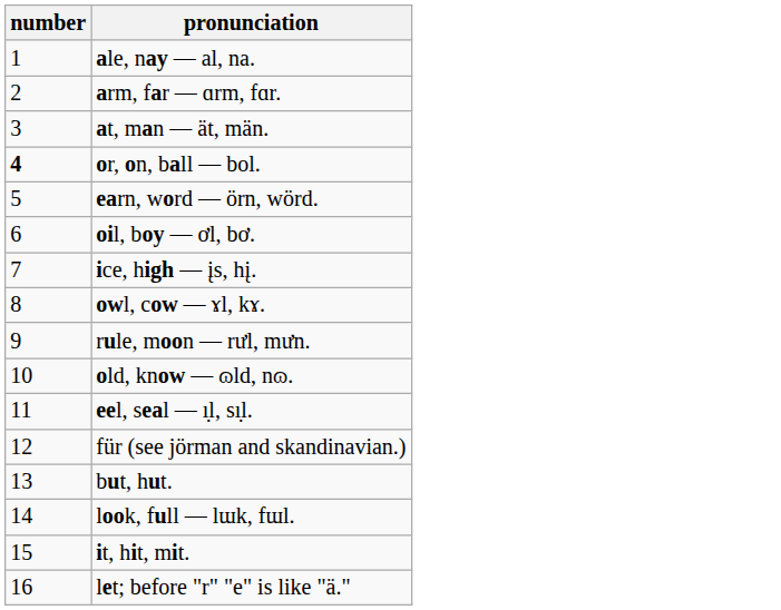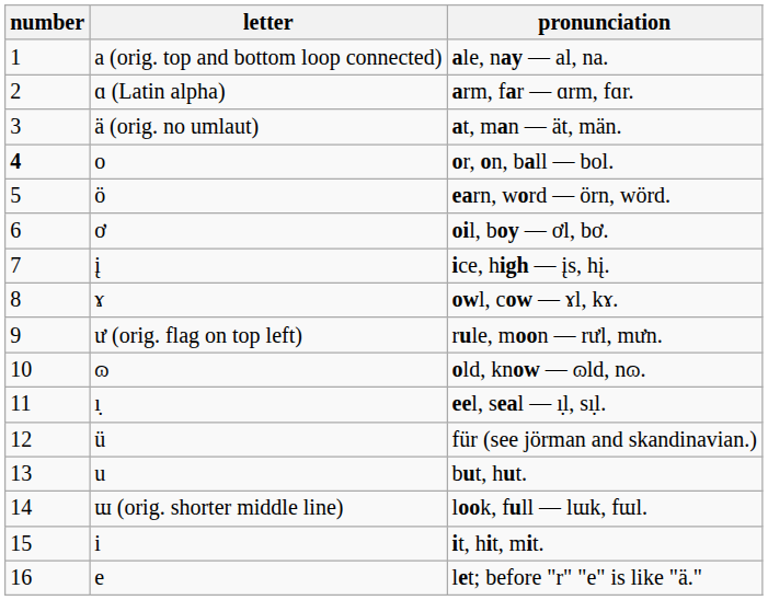 <table class="wikitable">
 <tr>
 <th>number</th>
+<th>letter</th>
 <th>pronunciation</th>
 </tr>
 <tr>
 <td>1</td>
+<td>a (orig. top and bottom loop connected)</td>
 <td><strong>a</strong>le, n<strong>ay</strong> — al, na.</td>
 </tr>
 <tr>
 <td>2</td>
+<td>ɑ (Latin alpha)</td>
 <td><strong>a</strong>rm, f<strong>a</strong>r — ɑrm, fɑr.</td>
 </tr>
 <tr>
 <td>3</td>
+<td>ä (orig. no umlaut)</td>
 <td><strong>a</strong>t, m<strong>a</strong>n — ät, män.</td>
 </tr>
 <tr>
 <td><strong>4</strong></td>
+<td>o</td>
 <td><strong>o</strong>r, <strong>o</strong>n, b<strong>a</strong>ll — bol.</td>
 </tr>
 <tr>
 <td>5</td>
+<td>ö</td>
 <td><strong>ea</strong>rn, w<strong>o</strong>rd — örn, wörd.</td>
 </tr>
 <tr>
 <td>6</td>
+<td>ơ</td>
 <td><strong>oi</strong>l, b<strong>oy</strong> — ơl, bơ.</td>
 </tr>
 <tr>
 <td>7</td>
+<td>į</td>
 <td><strong>i</strong>ce, h<strong>igh</strong> — įs, hį.</td>
 </tr>
 <tr>
 <td>8</td>
+<td>ɤ</td>
 <td><strong>ow</strong>l, c<strong>ow</strong> — ɤl, kɤ.</td>
 </tr>
 <tr>
 <td>9</td>
+<td>ư (orig. flag on top left)</td>
 <td>r<strong>u</strong>le, m<strong>oo</strong>n — rưl, mưn.</td>
 </tr>
 <tr>
 <td>10</td>
+<td>ɷ</td>
 <td><strong>o</strong>ld, kn<strong>ow</strong> — ɷld, nɷ.</td>
 </tr>
 <tr>
 <td>11</td>
+<td>ı̣</td>
 <td><strong>ee</strong>l, s<strong>ea</strong>l — ı̣l, sı̣l.</td>
 </tr>
 <tr>
 <td>12</td>
+<td>ü</td>
 <td>für (see jörman and skandinavian.)</td>
 </tr>
 <tr>
 <td>13</td>
+<td>u</td>
 <td>b<strong>u</strong>t, h<strong>u</strong>t.</td>
 </tr>
 <tr>
 <td>14</td>
+<td>ɯ (orig. shorter middle line)</td>
 <td>l<strong>oo</strong>k, f<strong>u</strong>ll — lɯk, fɯl.</td>
 </tr>
 <tr>
 <td>15</td>
+<td>i</td>
 <td><strong>i</strong>t, h<strong>i</strong>t, m<strong>i</strong>t.</td>
 </tr>
 <tr>
 <td>16</td>
+<td>e</td>
 <td>l<strong>e</strong>t; before "r" "e" is like "ä."</td>
 </tr>
 </table>
